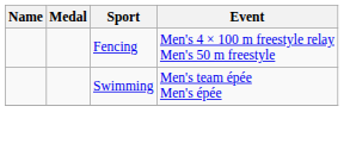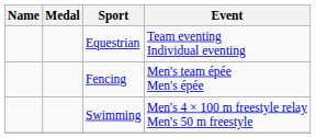 <table class="wikitable sortable" style="font-size:90%">
 <tr>
 <th>Name</th>
 <th>Medal</th>
 <th>Sport</th>
 <th>Event</th>
 </tr>
 <tr>
 <td></td>
 <td><br></td>
+<td><a href='#'>Equestrian</a></td>
+<td><a href='#'>Team eventing</a><br><a href='#'>Individual eventing</a></td>
+</tr>
+<tr>
+<td></td>
+<td><br></td>
 <td><a href='#'>Fencing</a></td>
-<td><a href='#'>Men's 4 × 100 m freestyle relay</a><br><a href='#'>Men's 50 m freestyle</a></td>
+<td><a href='#'>Men's team épée</a><br><a href='#'>Men's épée</a></td>
 </tr>
 <tr>
 <td></td>
 <td><br></td>
 <td><a href='#'>Swimming</a></td>
-<td><a href='#'>Men's team épée</a><br><a href='#'>Men's épée</a></td>
+<td><a href='#'>Men's 4 × 100 m freestyle relay</a><br><a href='#'>Men's 50 m freestyle</a></td>
 </tr>
 <tr>
 </tr>
 </table>
